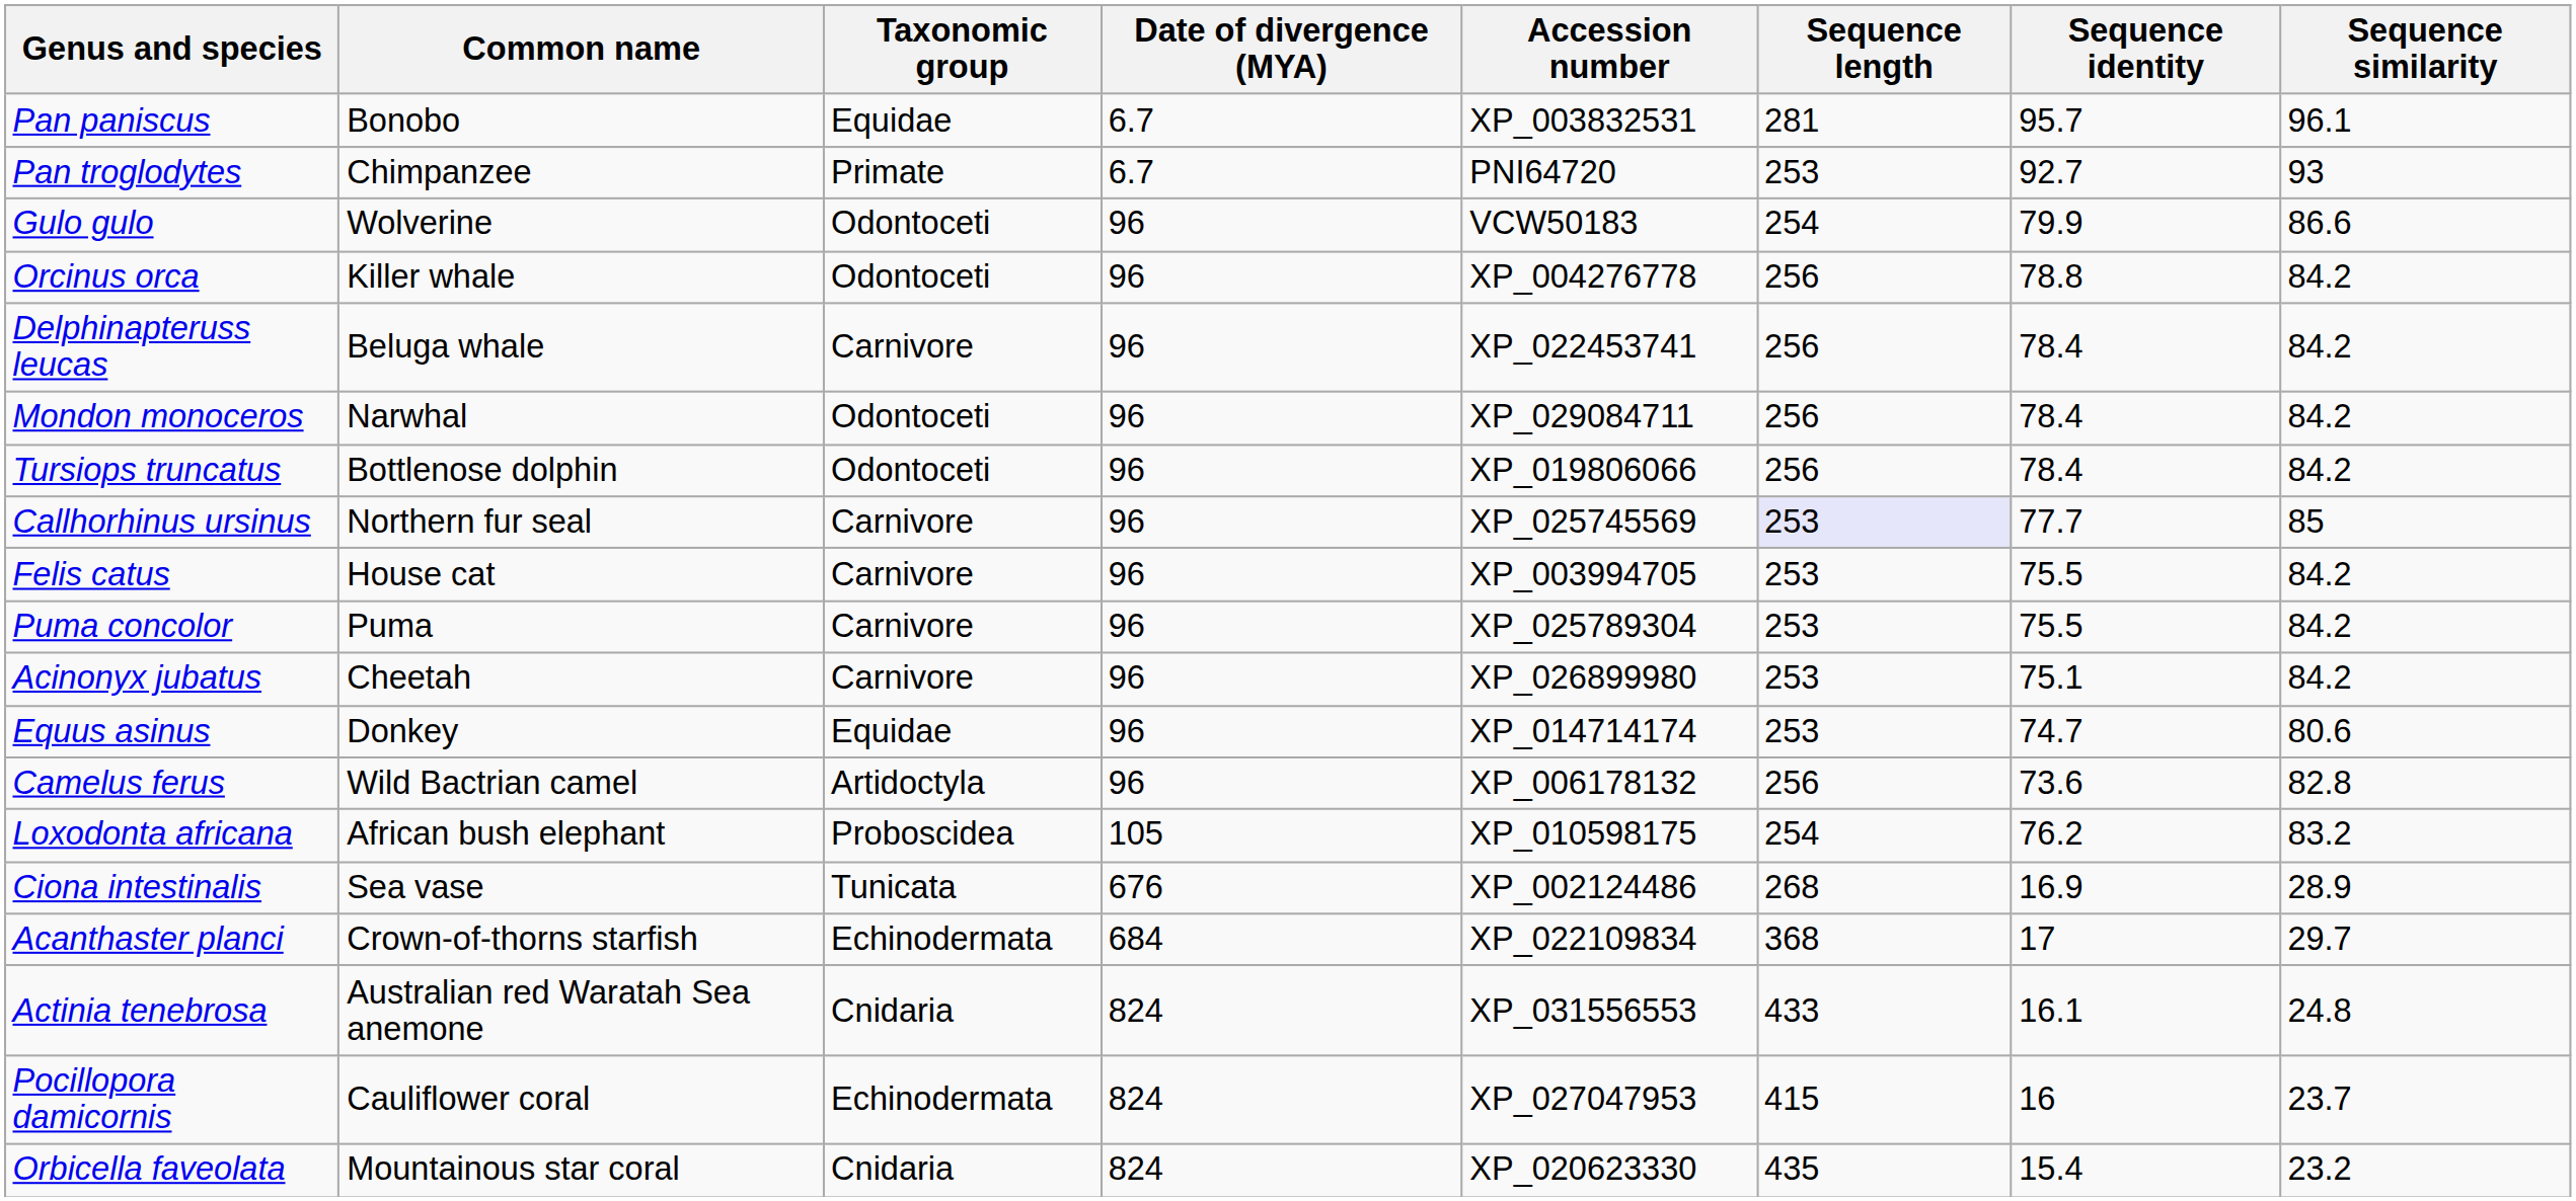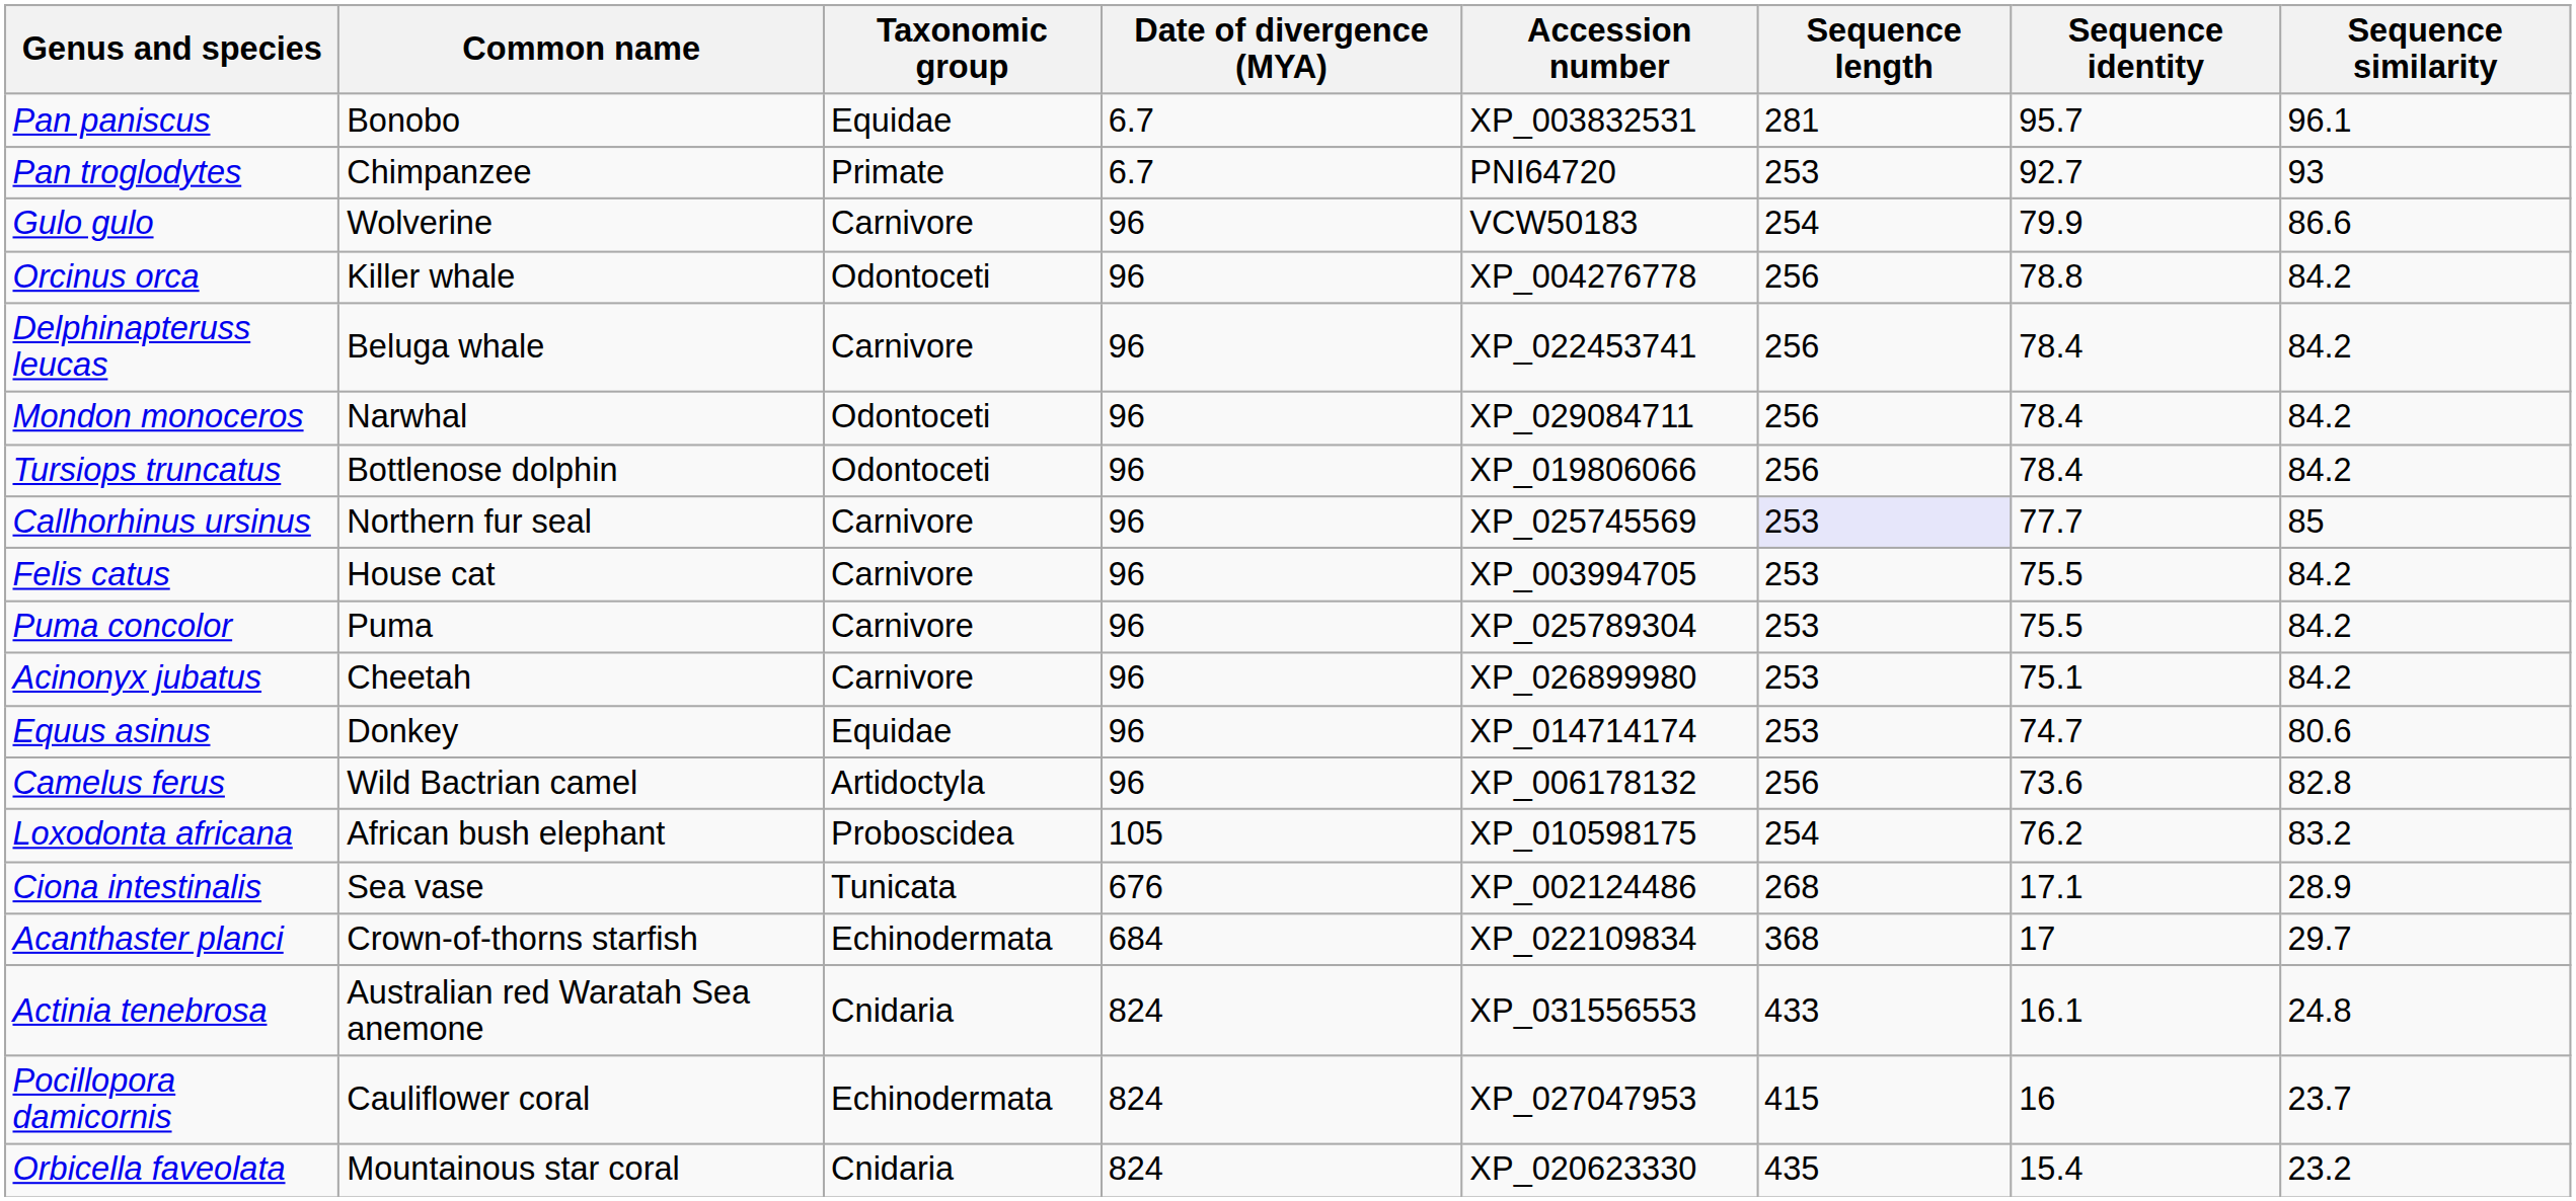 <table class="wikitable">
 <tr>
 <th>Genus and species</th>
 <th>Common name</th>
 <th>Taxonomic group</th>
 <th>Date of divergence (MYA)</th>
 <th>Accession number</th>
 <th>Sequence length</th>
 <th>Sequence identity</th>
 <th>Sequence similarity</th>
 </tr>
 <tr>
 <td><a href='#'><em>Pan paniscus</em></a></td>
 <td>Bonobo</td>
 <td>Equidae</td>
 <td>6.7</td>
 <td>XP_003832531</td>
 <td>281</td>
 <td>95.7</td>
 <td>96.1</td>
 </tr>
 <tr>
 <td><a href='#'><em>Pan troglodytes</em></a></td>
 <td>Chimpanzee</td>
 <td>Primate</td>
 <td>6.7</td>
 <td>PNI64720</td>
 <td>253</td>
 <td>92.7</td>
 <td>93</td>
 </tr>
 <tr>
 <td><a href='#'><em>Gulo gulo</em></a></td>
 <td>Wolverine</td>
-<td>Odontoceti</td>
+<td>Carnivore</td>
 <td>96</td>
 <td>VCW50183</td>
 <td>254</td>
 <td>79.9</td>
 <td>86.6</td>
 </tr>
 <tr>
 <td><a href='#'><em>Orcinus orca</em></a></td>
 <td>Killer whale</td>
 <td>Odontoceti</td>
 <td>96</td>
 <td>XP_004276778</td>
 <td>256</td>
 <td>78.8</td>
 <td>84.2</td>
 </tr>
 <tr>
 <td><a href='#'><em>Delphinapteruss leucas</em></a></td>
 <td>Beluga whale</td>
 <td>Carnivore</td>
 <td>96</td>
 <td>XP_022453741</td>
 <td>256</td>
 <td>78.4</td>
 <td>84.2</td>
 </tr>
 <tr>
 <td><a href='#'><em>Mondon monoceros</em></a></td>
 <td>Narwhal</td>
 <td>Odontoceti</td>
 <td>96</td>
 <td>XP_029084711</td>
 <td>256</td>
 <td>78.4</td>
 <td>84.2</td>
 </tr>
 <tr>
 <td><a href='#'><em>Tursiops truncatus</em></a></td>
 <td>Bottlenose dolphin</td>
 <td>Odontoceti</td>
 <td>96</td>
 <td>XP_019806066</td>
 <td>256</td>
 <td>78.4</td>
 <td>84.2</td>
 </tr>
 <tr>
 <td><a href='#'><em>Callhorhinus ursinus</em></a></td>
 <td>Northern fur seal</td>
 <td>Carnivore</td>
 <td>96</td>
 <td>XP_025745569</td>
 <td style="background: lavender;">253</td>
 <td>77.7</td>
 <td>85</td>
 </tr>
 <tr>
 <td><a href='#'><em>Felis catus</em></a></td>
 <td>House cat</td>
 <td>Carnivore</td>
 <td>96</td>
 <td>XP_003994705</td>
 <td>253</td>
 <td>75.5</td>
 <td>84.2</td>
 </tr>
 <tr>
 <td><a href='#'><em>Puma concolor</em></a></td>
 <td>Puma</td>
 <td>Carnivore</td>
 <td>96</td>
 <td>XP_025789304</td>
 <td>253</td>
 <td>75.5</td>
 <td>84.2</td>
 </tr>
 <tr>
 <td><a href='#'><em>Acinonyx jubatus</em></a></td>
 <td>Cheetah</td>
 <td>Carnivore</td>
 <td>96</td>
 <td>XP_026899980</td>
 <td>253</td>
 <td>75.1</td>
 <td>84.2</td>
 </tr>
 <tr>
 <td><a href='#'><em>Equus asinus</em></a></td>
 <td>Donkey</td>
 <td>Equidae</td>
 <td>96</td>
 <td>XP_014714174</td>
 <td>253</td>
 <td>74.7</td>
 <td>80.6</td>
 </tr>
 <tr>
 <td><a href='#'><em>Camelus ferus</em></a></td>
 <td>Wild Bactrian camel</td>
 <td>Artidoctyla</td>
 <td>96</td>
 <td>XP_006178132</td>
 <td>256</td>
 <td>73.6</td>
 <td>82.8</td>
 </tr>
 <tr>
 <td><a href='#'><em>Loxodonta africana</em></a></td>
 <td>African bush elephant</td>
 <td>Proboscidea</td>
 <td>105</td>
 <td>XP_010598175</td>
 <td>254</td>
 <td>76.2</td>
 <td>83.2</td>
 </tr>
 <tr>
 <td><a href='#'><em>Ciona intestinalis</em></a></td>
 <td>Sea vase</td>
 <td>Tunicata</td>
 <td>676</td>
 <td>XP_002124486</td>
 <td>268</td>
-<td>16.9</td>
+<td>17.1</td>
 <td>28.9</td>
 </tr>
 <tr>
 <td><a href='#'><em>Acanthaster planci</em></a></td>
 <td>Crown-of-thorns starfish</td>
 <td>Echinodermata</td>
 <td>684</td>
 <td>XP_022109834</td>
 <td>368</td>
 <td>17</td>
 <td>29.7</td>
 </tr>
 <tr>
 <td><a href='#'><em>Actinia tenebrosa</em></a></td>
 <td>Australian red Waratah Sea anemone</td>
 <td>Cnidaria</td>
 <td>824</td>
 <td>XP_031556553</td>
 <td>433</td>
 <td>16.1</td>
 <td>24.8</td>
 </tr>
 <tr>
 <td><a href='#'><em>Pocillopora damicornis</em></a></td>
 <td>Cauliflower coral</td>
 <td>Echinodermata</td>
 <td>824</td>
 <td>XP_027047953</td>
 <td>415</td>
 <td>16</td>
 <td>23.7</td>
 </tr>
 <tr>
 <td><a href='#'><em>Orbicella faveolata</em></a></td>
 <td>Mountainous star coral</td>
 <td>Cnidaria</td>
 <td>824</td>
 <td>XP_020623330</td>
 <td>435</td>
 <td>15.4</td>
 <td>23.2</td>
 </tr>
 </table>
